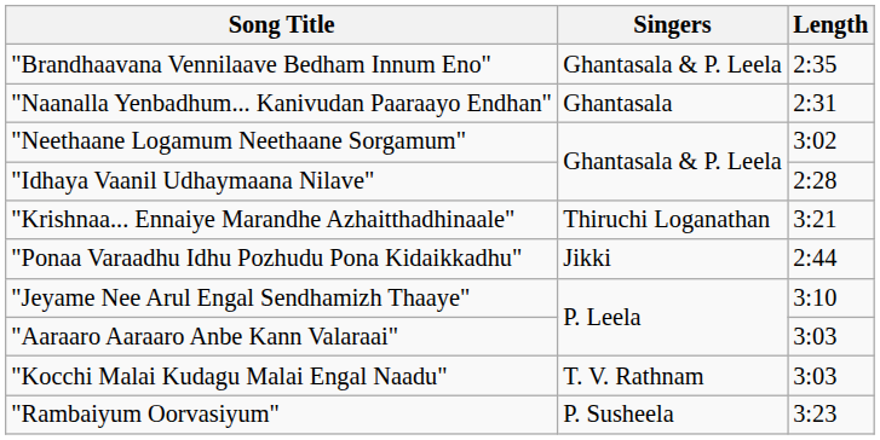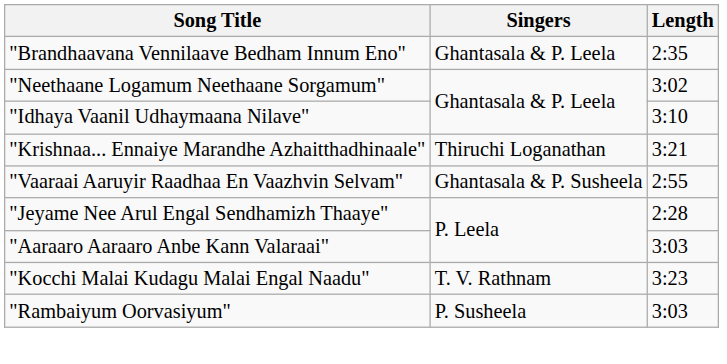 <table class="wikitable">
 <tr>
 <th>Song Title</th>
 <th>Singers</th>
 <th>Length</th>
 </tr>
 <tr>
 <td>"Brandhaavana Vennilaave Bedham Innum Eno"</td>
 <td>Ghantasala & P. Leela</td>
 <td>2:35</td>
 </tr>
 <tr>
-<td>"Naanalla Yenbadhum... Kanivudan Paaraayo Endhan"</td>
-<td>Ghantasala</td>
-<td>2:31</td>
-</tr>
-<tr>
 <td>"Neethaane Logamum Neethaane Sorgamum"</td>
 <td rowspan=2>Ghantasala & P. Leela</td>
 <td>3:02</td>
 </tr>
 <tr>
 <td>"Idhaya Vaanil Udhaymaana Nilave"</td>
-<td>2:28</td>
+<td>3:10</td>
 </tr>
 <tr>
 <td>"Krishnaa... Ennaiye Marandhe Azhaitthadhinaale"</td>
 <td>Thiruchi Loganathan</td>
 <td>3:21</td>
 </tr>
 <tr>
-<td>"Ponaa Varaadhu Idhu Pozhudu Pona Kidaikkadhu"</td>
-<td>Jikki</td>
-<td>2:44</td>
+<td>"Vaaraai Aaruyir Raadhaa En Vaazhvin Selvam"</td>
+<td>Ghantasala & P. Susheela</td>
+<td>2:55</td>
 </tr>
 <tr>
 <td>"Jeyame Nee Arul Engal Sendhamizh Thaaye"</td>
 <td rowspan=2>P. Leela</td>
-<td>3:10</td>
+<td>2:28</td>
 </tr>
 <tr>
 <td>"Aaraaro Aaraaro Anbe Kann Valaraai"</td>
 <td>3:03</td>
 </tr>
 <tr>
 <td>"Kocchi Malai Kudagu Malai Engal Naadu"</td>
 <td>T. V. Rathnam</td>
-<td>3:03</td>
+<td>3:23</td>
 </tr>
 <tr>
 <td>"Rambaiyum Oorvasiyum"</td>
 <td>P. Susheela</td>
-<td>3:23</td>
+<td>3:03</td>
 </tr>
 </table>
